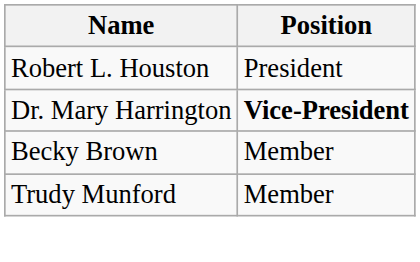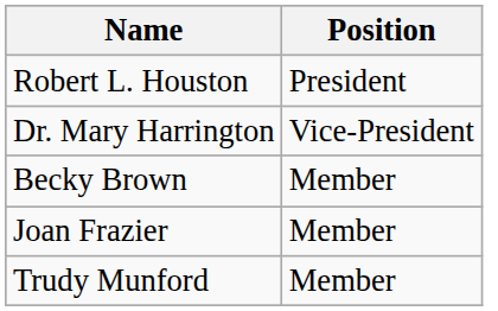 <table class="wikitable">
 <tr>
 <th>Name</th>
 <th>Position</th>
 </tr>
 <tr>
 <td>Robert L. Houston</td>
 <td>President</td>
 </tr>
 <tr>
 <td>Dr. Mary Harrington</td>
-<td><strong>Vice-President</strong></td>
+<td>Vice-President</td>
 </tr>
 <tr>
 <td>Becky Brown   </td>
+<td>Member</td>
+</tr>
+<tr>
+<td>Joan Frazier</td>
 <td>Member</td>
 </tr>
 <tr>
 <td>Trudy Munford</td>
 <td>Member</td>
 </tr>
 </table>
